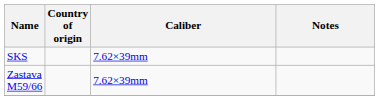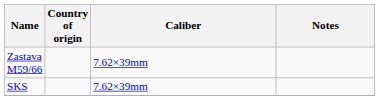 <table class="wikitable" width="60%" border="0">
 <tr>
 <th width="5%">Name</th>
 <th width="5%">Country of origin</th>
 <th>Caliber</th>
 <th>Notes</th>
 </tr>
 <tr>
-<td><a href='#'>SKS</a></td>
+<td><a href='#'>Zastava M59/66</a></td>
 <td></td>
 <td><a href='#'>7.62×39mm</a></td>
 <td></td>
 </tr>
 <tr>
-<td><a href='#'>Zastava M59/66</a></td>
+<td><a href='#'>SKS</a></td>
 <td></td>
 <td><a href='#'>7.62×39mm</a></td>
 <td></td>
 </tr>
 <tr>
 </tr>
 </table>
